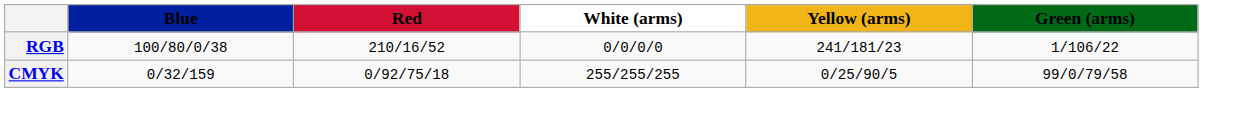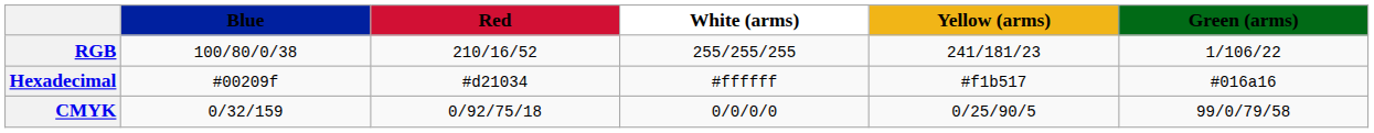 <table class="wikitable" style="text-align:center;">
 <tr>
 <th></th>
 <th style="background:#00209f; width:200px"><span>Blue</span></th>
 <th style="background:#d21034; width:200px"><span>Red</span></th>
 <th style="background:#ffffff; width:200px">White (arms)</th>
 <th style="background:#f1b517; width:200px"><span>Yellow (arms)</span></th>
 <th style="background:#016a16; width:200px"><span>Green (arms)</span></th>
 </tr>
 <tr>
 <td style="background:#F2F2F2; text-align:right"><strong><a href='#'>RGB</a></strong></td>
 <td><code>100/80/0/38</code></td>
 <td><code>210/16/52</code></td>
-<td><code>0/0/0/0</code></td>
+<td><code>255/255/255</code></td>
 <td><code>241/181/23</code></td>
 <td><code>1/106/22</code></td>
+</tr>
+<tr>
+<td style="background:#F2F2F2; text-align:right"><strong><a href='#'>Hexadecimal</a></strong></td>
+<td><code>#00209f</code></td>
+<td><code>#d21034</code></td>
+<td><code>#ffffff</code></td>
+<td><code>#f1b517</code></td>
+<td><code>#016a16</code></td>
 </tr>
 <tr>
 <td style="background:#F2F2F2; text-align:right"><strong><a href='#'>CMYK</a></strong></td>
 <td><code>0/32/159</code></td>
 <td><code>0/92/75/18</code></td>
-<td><code>255/255/255</code></td>
+<td><code>0/0/0/0</code></td>
 <td><code>0/25/90/5</code></td>
 <td><code>99/0/79/58</code></td>
 </tr>
 </table>
